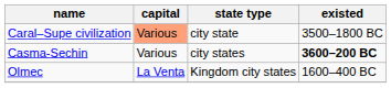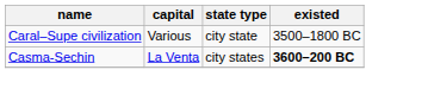 <table class="wikitable sortable" border="1">
 <tr>
 <th>name</th>
 <th>capital</th>
 <th>state type</th>
 <th>existed</th>
 </tr>
 <tr>
 <td><a href='#'>Caral–Supe civilization</a></td>
-<td style="background: lightsalmon;">Various</td>
+<td>Various</td>
 <td>city state</td>
 <td>3500–1800 BC</td>
 </tr>
 <tr>
 <td><a href='#'>Casma-Sechin</a></td>
-<td>Various</td>
+<td><a href='#'>La Venta</a></td>
 <td>city states</td>
 <td><strong>3600–200 BC</strong></td>
 </tr>
 <tr>
-<td><a href='#'>Olmec</a></td>
-<td><a href='#'>La Venta</a></td>
-<td>Kingdom city states</td>
-<td>1600–400 BC</td>
-</tr>
-<tr>
 </tr>
 </table>
